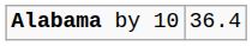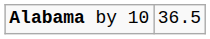 <table class="wikitable" style="margin-left: auto; margin-right: auto; border: none;">
 <tr align="center">
 </tr>
 <tr align="center">
 <td><strong>Alabama</strong> by 10</td>
-<td>36.4</td>
+<td>36.5</td>
 </tr>
 </table>
